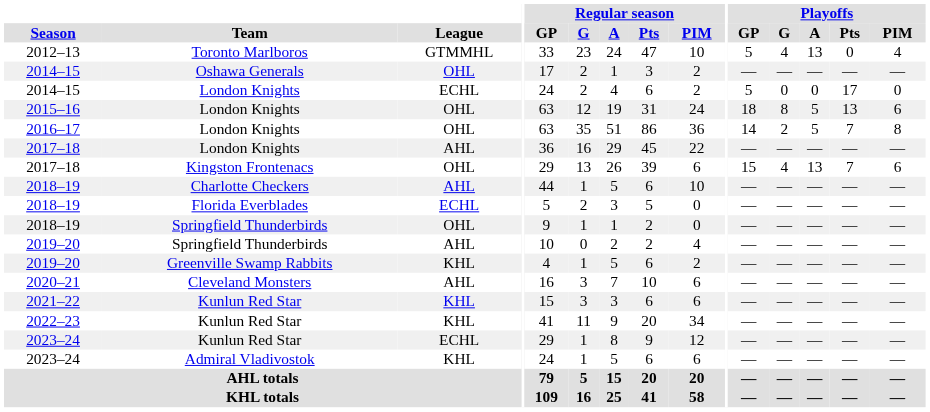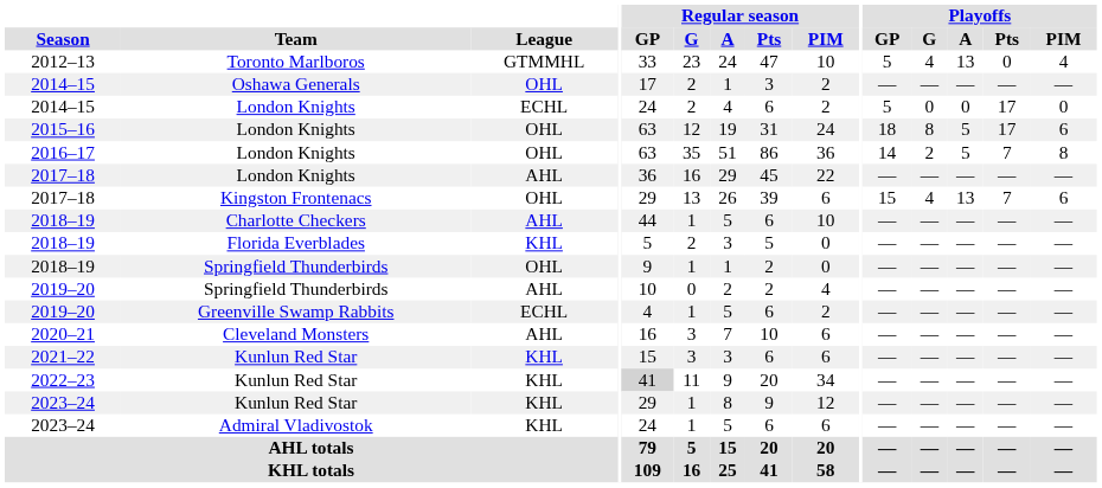 <table border="0" cellpadding="1" cellspacing="0" style="text-align:center; width:60em">
 <tr bgcolor="#e0e0e0">
 <th colspan="3" bgcolor="#ffffff"></th>
 <th rowspan="100" bgcolor="#ffffff"></th>
 <th colspan="5"><a href='#'>Regular season</a></th>
 <th rowspan="100" bgcolor="#ffffff"></th>
 <th colspan="5"><a href='#'>Playoffs</a></th>
 </tr>
 <tr bgcolor="#e0e0e0">
 <th><a href='#'>Season</a></th>
 <th>Team</th>
 <th>League</th>
 <th>GP</th>
 <th><a href='#'>G</a></th>
 <th><a href='#'>A</a></th>
 <th><a href='#'>Pts</a></th>
 <th><a href='#'>PIM</a></th>
 <th>GP</th>
 <th>G</th>
 <th>A</th>
 <th>Pts</th>
 <th>PIM</th>
 </tr>
 <tr>
 <td>2012–13</td>
 <td><a href='#'>Toronto Marlboros</a></td>
 <td>GTMMHL</td>
 <td>33</td>
 <td>23</td>
 <td>24</td>
 <td>47</td>
 <td>10</td>
 <td>5</td>
 <td>4</td>
 <td>13</td>
 <td>0</td>
 <td>4</td>
 </tr>
 <tr bgcolor="#f0f0f0">
 <td><a href='#'>2014–15</a></td>
 <td><a href='#'>Oshawa Generals</a></td>
 <td><a href='#'>OHL</a></td>
 <td>17</td>
 <td>2</td>
 <td>1</td>
 <td>3</td>
 <td>2</td>
 <td>—</td>
 <td>—</td>
 <td>—</td>
 <td>—</td>
 <td>—</td>
 </tr>
 <tr>
 <td>2014–15</td>
 <td><a href='#'>London Knights</a></td>
 <td>ECHL</td>
 <td>24</td>
 <td>2</td>
 <td>4</td>
 <td>6</td>
 <td>2</td>
 <td>5</td>
 <td>0</td>
 <td>0</td>
 <td>17</td>
 <td>0</td>
 </tr>
 <tr bgcolor="#f0f0f0">
 <td><a href='#'>2015–16</a></td>
 <td>London Knights</td>
 <td>OHL</td>
 <td>63</td>
 <td>12</td>
 <td>19</td>
 <td>31</td>
 <td>24</td>
 <td>18</td>
 <td>8</td>
 <td>5</td>
-<td>13</td>
+<td>17</td>
 <td>6</td>
 </tr>
 <tr>
 <td><a href='#'>2016–17</a></td>
 <td>London Knights</td>
 <td>OHL</td>
 <td>63</td>
 <td>35</td>
 <td>51</td>
 <td>86</td>
 <td>36</td>
 <td>14</td>
 <td>2</td>
 <td>5</td>
 <td>7</td>
 <td>8</td>
 </tr>
 <tr bgcolor="#f0f0f0">
 <td><a href='#'>2017–18</a></td>
 <td>London Knights</td>
 <td>AHL</td>
 <td>36</td>
 <td>16</td>
 <td>29</td>
 <td>45</td>
 <td>22</td>
 <td>—</td>
 <td>—</td>
 <td>—</td>
 <td>—</td>
 <td>—</td>
 </tr>
 <tr>
 <td>2017–18</td>
 <td><a href='#'>Kingston Frontenacs</a></td>
 <td>OHL</td>
 <td>29</td>
 <td>13</td>
 <td>26</td>
 <td>39</td>
 <td>6</td>
 <td>15</td>
 <td>4</td>
 <td>13</td>
 <td>7</td>
 <td>6</td>
 </tr>
 <tr bgcolor="#f0f0f0">
 <td><a href='#'>2018–19</a></td>
 <td><a href='#'>Charlotte Checkers</a></td>
 <td><a href='#'>AHL</a></td>
 <td>44</td>
 <td>1</td>
 <td>5</td>
 <td>6</td>
 <td>10</td>
 <td>—</td>
 <td>—</td>
 <td>—</td>
 <td>—</td>
 <td>—</td>
 </tr>
 <tr>
 <td><a href='#'>2018–19</a></td>
 <td><a href='#'>Florida Everblades</a></td>
-<td><a href='#'>ECHL</a></td>
+<td><a href='#'>KHL</a></td>
 <td>5</td>
 <td>2</td>
 <td>3</td>
 <td>5</td>
 <td>0</td>
 <td>—</td>
 <td>—</td>
 <td>—</td>
 <td>—</td>
 <td>—</td>
 </tr>
 <tr bgcolor="#f0f0f0">
 <td>2018–19</td>
 <td><a href='#'>Springfield Thunderbirds</a></td>
 <td>OHL</td>
 <td>9</td>
 <td>1</td>
 <td>1</td>
 <td>2</td>
 <td>0</td>
 <td>—</td>
 <td>—</td>
 <td>—</td>
 <td>—</td>
 <td>—</td>
 </tr>
 <tr>
 <td><a href='#'>2019–20</a></td>
 <td>Springfield Thunderbirds</td>
 <td>AHL</td>
 <td>10</td>
 <td>0</td>
 <td>2</td>
 <td>2</td>
 <td>4</td>
 <td>—</td>
 <td>—</td>
 <td>—</td>
 <td>—</td>
 <td>—</td>
 </tr>
 <tr bgcolor="#f0f0f0">
 <td><a href='#'>2019–20</a></td>
 <td><a href='#'>Greenville Swamp Rabbits</a></td>
-<td>KHL</td>
+<td>ECHL</td>
 <td>4</td>
 <td>1</td>
 <td>5</td>
 <td>6</td>
 <td>2</td>
 <td>—</td>
 <td>—</td>
 <td>—</td>
 <td>—</td>
 <td>—</td>
 </tr>
 <tr>
 <td><a href='#'>2020–21</a></td>
 <td><a href='#'>Cleveland Monsters</a></td>
 <td>AHL</td>
 <td>16</td>
 <td>3</td>
 <td>7</td>
 <td>10</td>
 <td>6</td>
 <td>—</td>
 <td>—</td>
 <td>—</td>
 <td>—</td>
 <td>—</td>
 </tr>
 <tr bgcolor="#f0f0f0">
 <td><a href='#'>2021–22</a></td>
 <td><a href='#'>Kunlun Red Star</a></td>
 <td><a href='#'>KHL</a></td>
 <td>15</td>
 <td>3</td>
 <td>3</td>
 <td>6</td>
 <td>6</td>
 <td>—</td>
 <td>—</td>
 <td>—</td>
 <td>—</td>
 <td>—</td>
 </tr>
 <tr>
 <td><a href='#'>2022–23</a></td>
 <td>Kunlun Red Star</td>
 <td>KHL</td>
-<td>41</td>
+<td style="background: lightgrey;">41</td>
 <td>11</td>
 <td>9</td>
 <td>20</td>
 <td>34</td>
 <td>—</td>
 <td>—</td>
 <td>—</td>
 <td>—</td>
 <td>—</td>
 </tr>
 <tr bgcolor="#f0f0f0">
 <td><a href='#'>2023–24</a></td>
 <td>Kunlun Red Star</td>
-<td>ECHL</td>
+<td>KHL</td>
 <td>29</td>
 <td>1</td>
 <td>8</td>
 <td>9</td>
 <td>12</td>
 <td>—</td>
 <td>—</td>
 <td>—</td>
 <td>—</td>
 <td>—</td>
 </tr>
 <tr>
 <td>2023–24</td>
 <td><a href='#'>Admiral Vladivostok</a></td>
 <td>KHL</td>
 <td>24</td>
 <td>1</td>
 <td>5</td>
 <td>6</td>
 <td>6</td>
 <td>—</td>
 <td>—</td>
 <td>—</td>
 <td>—</td>
 <td>—</td>
 </tr>
 <tr bgcolor="#e0e0e0">
 <th colspan="3">AHL totals</th>
 <th>79</th>
 <th>5</th>
 <th>15</th>
 <th>20</th>
 <th>20</th>
 <th>—</th>
 <th>—</th>
 <th>—</th>
 <th>—</th>
 <th>—</th>
 </tr>
 <tr bgcolor="#e0e0e0">
 <th colspan="3">KHL totals</th>
 <th>109</th>
 <th>16</th>
 <th>25</th>
 <th>41</th>
 <th>58</th>
 <th>—</th>
 <th>—</th>
 <th>—</th>
 <th>—</th>
 <th>—</th>
 </tr>
 </table>
